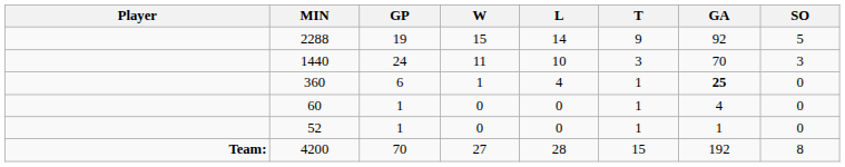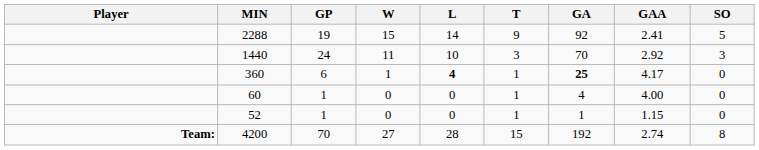 <table class="wikitable sortable" width="60%">
 <tr>
 <th bgcolor="#DDDDFF" width="10%">Player</th>
 <th width="3%" bgcolor="#DDDDFF" title="Minutes played">MIN</th>
 <th width="3%" bgcolor="#DDDDFF" title="Games played in">GP</th>
 <th width="3%" bgcolor="#DDDDFF" title="Wins">W</th>
 <th width="3%" bgcolor="#DDDDFF"title="Losses">L</th>
 <th width="3%" bgcolor="#DDDDFF" title="Ties">T</th>
 <th width="3%" bgcolor="#DDDDFF" title="Goals against">GA</th>
+<th width="3%" bgcolor="#DDDDFF" title="Goals against average">GAA</th>
 <th width="3%" bgcolor="#DDDDFF"title="Shut-outs">SO</th>
 </tr>
 <tr align="center">
 <td align="right"></td>
 <td>2288</td>
 <td>19</td>
 <td>15</td>
 <td>14</td>
 <td>9</td>
 <td>92</td>
+<td>2.41</td>
 <td>5</td>
 </tr>
 <tr align="center">
 <td align="right"></td>
 <td>1440</td>
 <td>24</td>
 <td>11</td>
 <td>10</td>
 <td>3</td>
 <td>70</td>
+<td>2.92</td>
 <td>3</td>
 </tr>
 <tr align="center">
 <td align="right"></td>
 <td>360</td>
 <td>6</td>
 <td>1</td>
-<td>4</td>
+<td><strong>4</strong></td>
 <td>1</td>
 <td><strong>25</strong></td>
+<td>4.17</td>
 <td>0</td>
 </tr>
 <tr align="center">
 <td align="right"></td>
 <td>60</td>
 <td>1</td>
 <td>0</td>
 <td>0</td>
 <td>1</td>
 <td>4</td>
+<td>4.00</td>
 <td>0</td>
 </tr>
 <tr align="center">
 <td align="right"></td>
 <td>52</td>
 <td>1</td>
 <td>0</td>
 <td>0</td>
 <td>1</td>
 <td>1</td>
+<td>1.15</td>
 <td>0</td>
 </tr>
 <tr align="center">
 <td align="right"><strong>Team:</strong></td>
 <td>4200</td>
 <td>70</td>
 <td>27</td>
 <td>28</td>
 <td>15</td>
 <td>192</td>
+<td>2.74</td>
 <td>8</td>
 </tr>
 </table>
